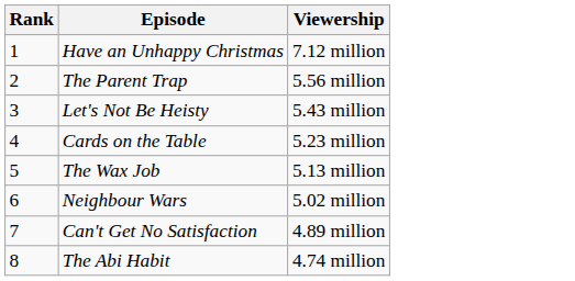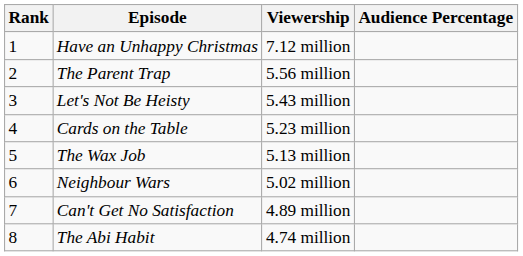 <table class="wikitable">
 <tr>
 <th>Rank</th>
 <th>Episode</th>
 <th>Viewership</th>
+<th>Audience Percentage</th>
 </tr>
 <tr>
 <td>1</td>
 <td><em>Have an Unhappy Christmas</em></td>
 <td>7.12 million</td>
+<td></td>
 </tr>
 <tr>
 <td>2</td>
 <td><em>The Parent Trap</em></td>
 <td>5.56 million</td>
+<td></td>
 </tr>
 <tr>
 <td>3</td>
 <td><em>Let's Not Be Heisty</em></td>
 <td>5.43 million</td>
+<td></td>
 </tr>
 <tr>
 <td>4</td>
 <td><em>Cards on the Table</em></td>
 <td>5.23 million</td>
+<td></td>
 </tr>
 <tr>
 <td>5</td>
 <td><em>The Wax Job</em></td>
 <td>5.13 million</td>
+<td></td>
 </tr>
 <tr>
 <td>6</td>
 <td><em>Neighbour Wars</em></td>
 <td>5.02 million</td>
+<td></td>
 </tr>
 <tr>
 <td>7</td>
 <td><em>Can't Get No Satisfaction</em></td>
 <td>4.89 million</td>
+<td></td>
 </tr>
 <tr>
 <td>8</td>
 <td><em>The Abi Habit</em></td>
 <td>4.74 million</td>
+<td></td>
 </tr>
 </table>
